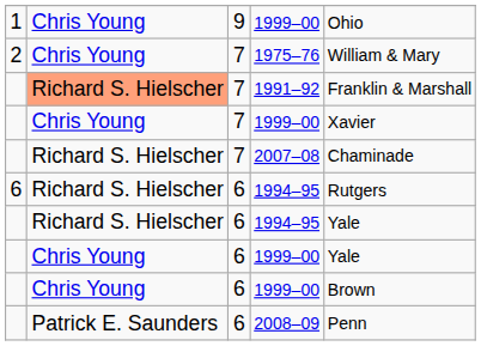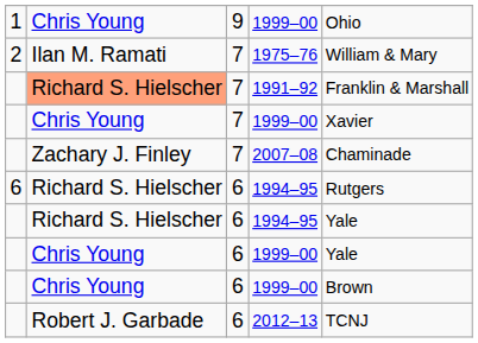 <table class="wikitable">
 <tr>
 </tr>
 <tr>
 <td>1</td>
 <td><a href='#'>Chris Young</a></td>
 <td>9</td>
 <td style="font-size:80%;"><a href='#'>1999–00</a></td>
 <td style="font-size:80%;">Ohio</td>
 </tr>
 <tr>
 <td>2</td>
-<td><a href='#'>Chris Young</a></td>
+<td>Ilan M. Ramati</td>
 <td>7</td>
 <td style="font-size:80%;"><a href='#'>1975–76</a></td>
 <td style="font-size:80%;">William & Mary</td>
 </tr>
 <tr>
 <td></td>
 <td style="background: lightsalmon;">Richard S. Hielscher</td>
 <td>7</td>
 <td style="font-size:80%;"><a href='#'>1991–92</a></td>
 <td style="font-size:80%;">Franklin & Marshall</td>
 </tr>
 <tr>
 <td></td>
 <td><a href='#'>Chris Young</a></td>
 <td>7</td>
 <td style="font-size:80%;"><a href='#'>1999–00</a></td>
 <td style="font-size:80%;">Xavier</td>
 </tr>
 <tr>
 <td></td>
-<td>Richard S. Hielscher</td>
+<td>Zachary J. Finley</td>
 <td>7</td>
 <td style="font-size:80%;"><a href='#'>2007–08</a></td>
 <td style="font-size:80%;">Chaminade</td>
 </tr>
 <tr>
 <td>6</td>
 <td>Richard S. Hielscher</td>
 <td>6</td>
 <td style="font-size:80%;"><a href='#'>1994–95</a></td>
 <td style="font-size:80%;">Rutgers</td>
 </tr>
 <tr>
 <td></td>
 <td>Richard S. Hielscher</td>
 <td>6</td>
 <td style="font-size:80%;"><a href='#'>1994–95</a></td>
 <td style="font-size:80%;">Yale</td>
 </tr>
 <tr>
 <td></td>
 <td><a href='#'>Chris Young</a></td>
 <td>6</td>
 <td style="font-size:80%;"><a href='#'>1999–00</a></td>
 <td style="font-size:80%;">Yale</td>
 </tr>
 <tr>
 <td></td>
 <td><a href='#'>Chris Young</a></td>
 <td>6</td>
 <td style="font-size:80%;"><a href='#'>1999–00</a></td>
 <td style="font-size:80%;">Brown</td>
 </tr>
 <tr>
 <td></td>
-<td>Patrick E. Saunders</td>
+<td>Robert J. Garbade</td>
 <td>6</td>
-<td style="font-size:80%;"><a href='#'>2008–09</a></td>
-<td style="font-size:80%;">Penn</td>
+<td style="font-size:80%;"><a href='#'>2012–13</a></td>
+<td style="font-size:80%;">TCNJ</td>
 </tr>
 </table>
